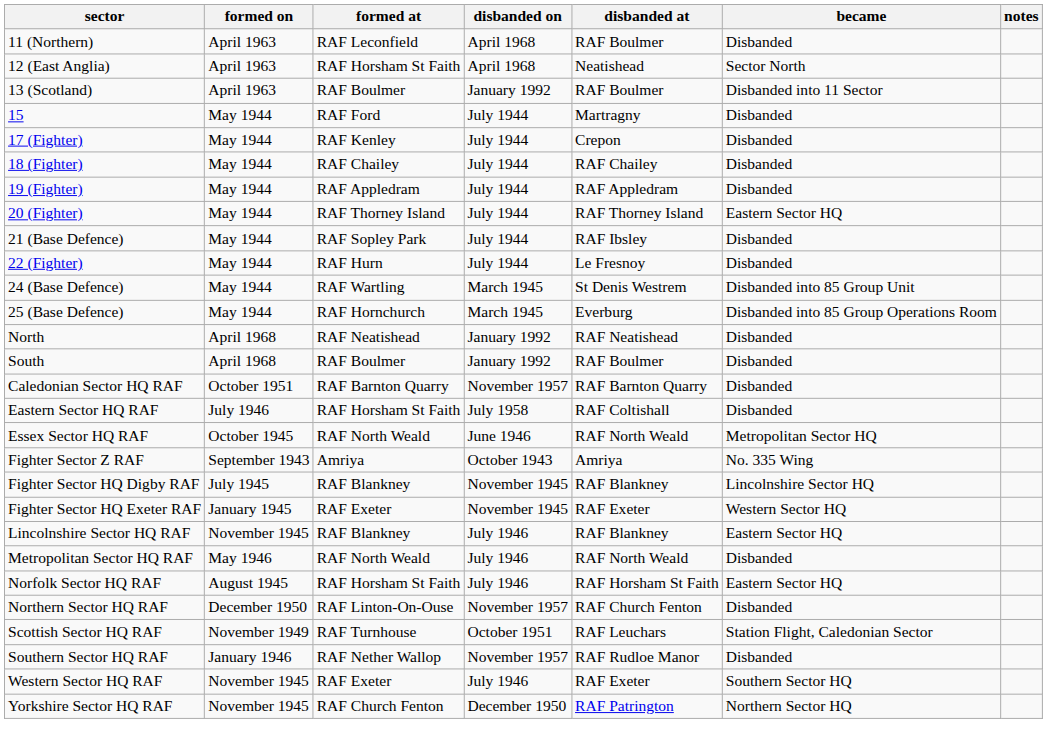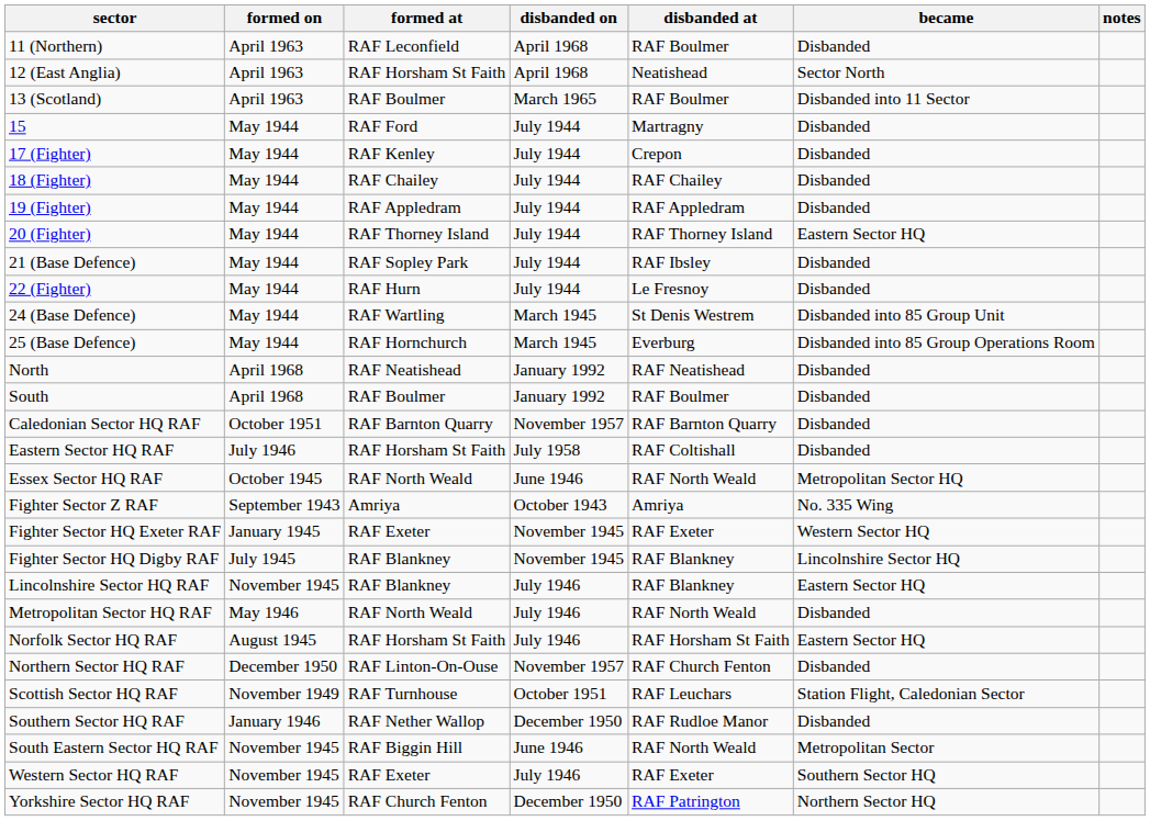 <table class="wikitable">
 <tr>
 <th>sector</th>
 <th>formed on</th>
 <th>formed at</th>
 <th>disbanded on</th>
 <th>disbanded at</th>
 <th>became</th>
 <th>notes</th>
 </tr>
 <tr>
 <td>11 (Northern)</td>
 <td>April 1963</td>
 <td>RAF Leconfield</td>
 <td>April 1968</td>
 <td>RAF Boulmer</td>
 <td>Disbanded</td>
 <td></td>
 </tr>
 <tr>
 <td>12 (East Anglia)</td>
 <td>April 1963</td>
 <td>RAF Horsham St Faith</td>
 <td>April 1968</td>
 <td>Neatishead</td>
 <td>Sector North</td>
 <td></td>
 </tr>
 <tr>
 <td>13 (Scotland)</td>
 <td>April 1963</td>
 <td>RAF Boulmer</td>
-<td>January 1992</td>
+<td>March 1965</td>
 <td>RAF Boulmer</td>
 <td>Disbanded into 11 Sector</td>
 <td></td>
 </tr>
 <tr>
 <td><a href='#'>15</a></td>
 <td>May 1944</td>
 <td>RAF Ford</td>
 <td>July 1944</td>
 <td>Martragny</td>
 <td>Disbanded</td>
 <td></td>
 </tr>
 <tr>
 <td><a href='#'>17 (Fighter)</a></td>
 <td>May 1944</td>
 <td>RAF Kenley</td>
 <td>July 1944</td>
 <td>Crepon</td>
 <td>Disbanded</td>
 <td></td>
 </tr>
 <tr>
 <td><a href='#'>18 (Fighter)</a></td>
 <td>May 1944</td>
 <td>RAF Chailey</td>
 <td>July 1944</td>
 <td>RAF Chailey</td>
 <td>Disbanded</td>
 <td></td>
 </tr>
 <tr>
 <td><a href='#'>19 (Fighter)</a></td>
 <td>May 1944</td>
 <td>RAF Appledram</td>
 <td>July 1944</td>
 <td>RAF Appledram</td>
 <td>Disbanded</td>
 <td></td>
 </tr>
 <tr>
 <td><a href='#'> 20 (Fighter)</a></td>
 <td>May 1944</td>
 <td>RAF Thorney Island</td>
 <td>July 1944</td>
 <td>RAF Thorney Island</td>
 <td>Eastern Sector HQ</td>
 <td></td>
 </tr>
 <tr>
 <td>21 (Base Defence)</td>
 <td>May 1944</td>
 <td>RAF Sopley Park</td>
 <td>July 1944</td>
 <td>RAF Ibsley</td>
 <td>Disbanded</td>
 <td></td>
 </tr>
 <tr>
 <td><a href='#'>22 (Fighter)</a></td>
 <td>May 1944</td>
 <td>RAF Hurn</td>
 <td>July 1944</td>
 <td>Le Fresnoy</td>
 <td>Disbanded</td>
 <td></td>
 </tr>
 <tr>
 <td>24 (Base Defence)</td>
 <td>May 1944</td>
 <td>RAF Wartling</td>
 <td>March 1945</td>
 <td>St Denis Westrem</td>
 <td>Disbanded into 85 Group Unit</td>
 <td></td>
 </tr>
 <tr>
 <td>25 (Base Defence)</td>
 <td>May 1944</td>
 <td>RAF Hornchurch</td>
 <td>March 1945</td>
 <td>Everburg</td>
 <td>Disbanded into 85 Group Operations Room</td>
 <td></td>
 </tr>
 <tr>
 <td>North</td>
 <td>April 1968</td>
 <td>RAF Neatishead</td>
 <td>January 1992</td>
 <td>RAF Neatishead</td>
 <td>Disbanded</td>
 <td></td>
 </tr>
 <tr>
 <td>South</td>
 <td>April 1968</td>
 <td>RAF Boulmer</td>
 <td>January 1992</td>
 <td>RAF Boulmer</td>
 <td>Disbanded</td>
 <td></td>
 </tr>
 <tr>
 <td>Caledonian Sector HQ RAF</td>
 <td>October 1951</td>
 <td>RAF Barnton Quarry</td>
 <td>November 1957</td>
 <td>RAF Barnton Quarry</td>
 <td>Disbanded</td>
 <td></td>
 </tr>
 <tr>
 <td>Eastern Sector HQ RAF</td>
 <td>July 1946</td>
 <td>RAF Horsham St Faith</td>
 <td>July 1958</td>
 <td>RAF Coltishall</td>
 <td>Disbanded</td>
 <td></td>
 </tr>
 <tr>
 <td>Essex Sector HQ RAF</td>
 <td>October 1945</td>
 <td>RAF North Weald</td>
 <td>June 1946</td>
 <td>RAF North Weald</td>
 <td>Metropolitan Sector HQ</td>
 <td></td>
 </tr>
 <tr>
 <td>Fighter Sector Z RAF</td>
 <td>September 1943</td>
 <td>Amriya</td>
 <td>October 1943</td>
 <td>Amriya</td>
 <td>No. 335 Wing</td>
 <td></td>
 </tr>
 <tr>
+<td>Fighter Sector HQ Exeter RAF</td>
+<td>January 1945</td>
+<td>RAF Exeter</td>
+<td>November 1945</td>
+<td>RAF Exeter</td>
+<td>Western Sector HQ</td>
+<td></td>
+</tr>
+<tr>
 <td>Fighter Sector HQ Digby RAF</td>
 <td>July 1945</td>
 <td>RAF Blankney</td>
 <td>November 1945</td>
 <td>RAF Blankney</td>
 <td>Lincolnshire Sector HQ</td>
-<td></td>
-</tr>
-<tr>
-<td>Fighter Sector HQ Exeter RAF</td>
-<td>January 1945</td>
-<td>RAF Exeter</td>
-<td>November 1945</td>
-<td>RAF Exeter</td>
-<td>Western Sector HQ</td>
 <td></td>
 </tr>
 <tr>
 <td>Lincolnshire Sector HQ RAF</td>
 <td>November 1945</td>
 <td>RAF Blankney</td>
 <td>July 1946</td>
 <td>RAF Blankney</td>
 <td>Eastern Sector HQ</td>
 <td></td>
 </tr>
 <tr>
 <td>Metropolitan Sector HQ RAF</td>
 <td>May 1946</td>
 <td>RAF North Weald</td>
 <td>July 1946</td>
 <td>RAF North Weald</td>
 <td>Disbanded</td>
 <td></td>
 </tr>
 <tr>
 <td>Norfolk Sector HQ RAF</td>
 <td>August 1945</td>
 <td>RAF Horsham St Faith</td>
 <td>July 1946</td>
 <td>RAF Horsham St Faith</td>
 <td>Eastern Sector HQ</td>
 <td></td>
 </tr>
 <tr>
 <td>Northern Sector HQ RAF</td>
 <td>December 1950</td>
 <td>RAF Linton-On-Ouse</td>
 <td>November 1957</td>
 <td>RAF Church Fenton</td>
 <td>Disbanded</td>
 <td></td>
 </tr>
 <tr>
 <td>Scottish Sector HQ RAF</td>
 <td>November 1949</td>
 <td>RAF Turnhouse</td>
 <td>October 1951</td>
 <td>RAF Leuchars</td>
 <td>Station Flight, Caledonian Sector</td>
 <td></td>
 </tr>
 <tr>
 <td>Southern Sector HQ RAF</td>
 <td>January 1946</td>
 <td>RAF Nether Wallop</td>
-<td>November 1957</td>
+<td>December 1950</td>
 <td>RAF Rudloe Manor</td>
 <td>Disbanded</td>
+<td></td>
+</tr>
+<tr>
+<td>South Eastern Sector HQ RAF</td>
+<td>November 1945</td>
+<td>RAF Biggin Hill</td>
+<td>June 1946</td>
+<td>RAF North Weald</td>
+<td>Metropolitan Sector</td>
 <td></td>
 </tr>
 <tr>
 <td>Western Sector HQ RAF</td>
 <td>November 1945</td>
 <td>RAF Exeter</td>
 <td>July 1946</td>
 <td>RAF Exeter</td>
 <td>Southern Sector HQ</td>
 <td></td>
 </tr>
 <tr>
 <td>Yorkshire Sector HQ RAF</td>
 <td>November 1945</td>
 <td>RAF Church Fenton</td>
 <td>December 1950</td>
 <td><a href='#'>RAF Patrington</a></td>
 <td>Northern Sector HQ</td>
 <td></td>
 </tr>
 </table>
